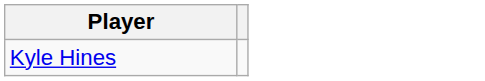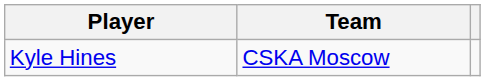 <table class="wikitable">
 <tr>
 <th width=160>Player</th>
+<th width=160>Team</th>
 <th></th>
 </tr>
 <tr>
 <td> <a href='#'>Kyle Hines</a></td>
+<td> <a href='#'>CSKA Moscow</a></td>
 <td></td>
 </tr>
 </table>
